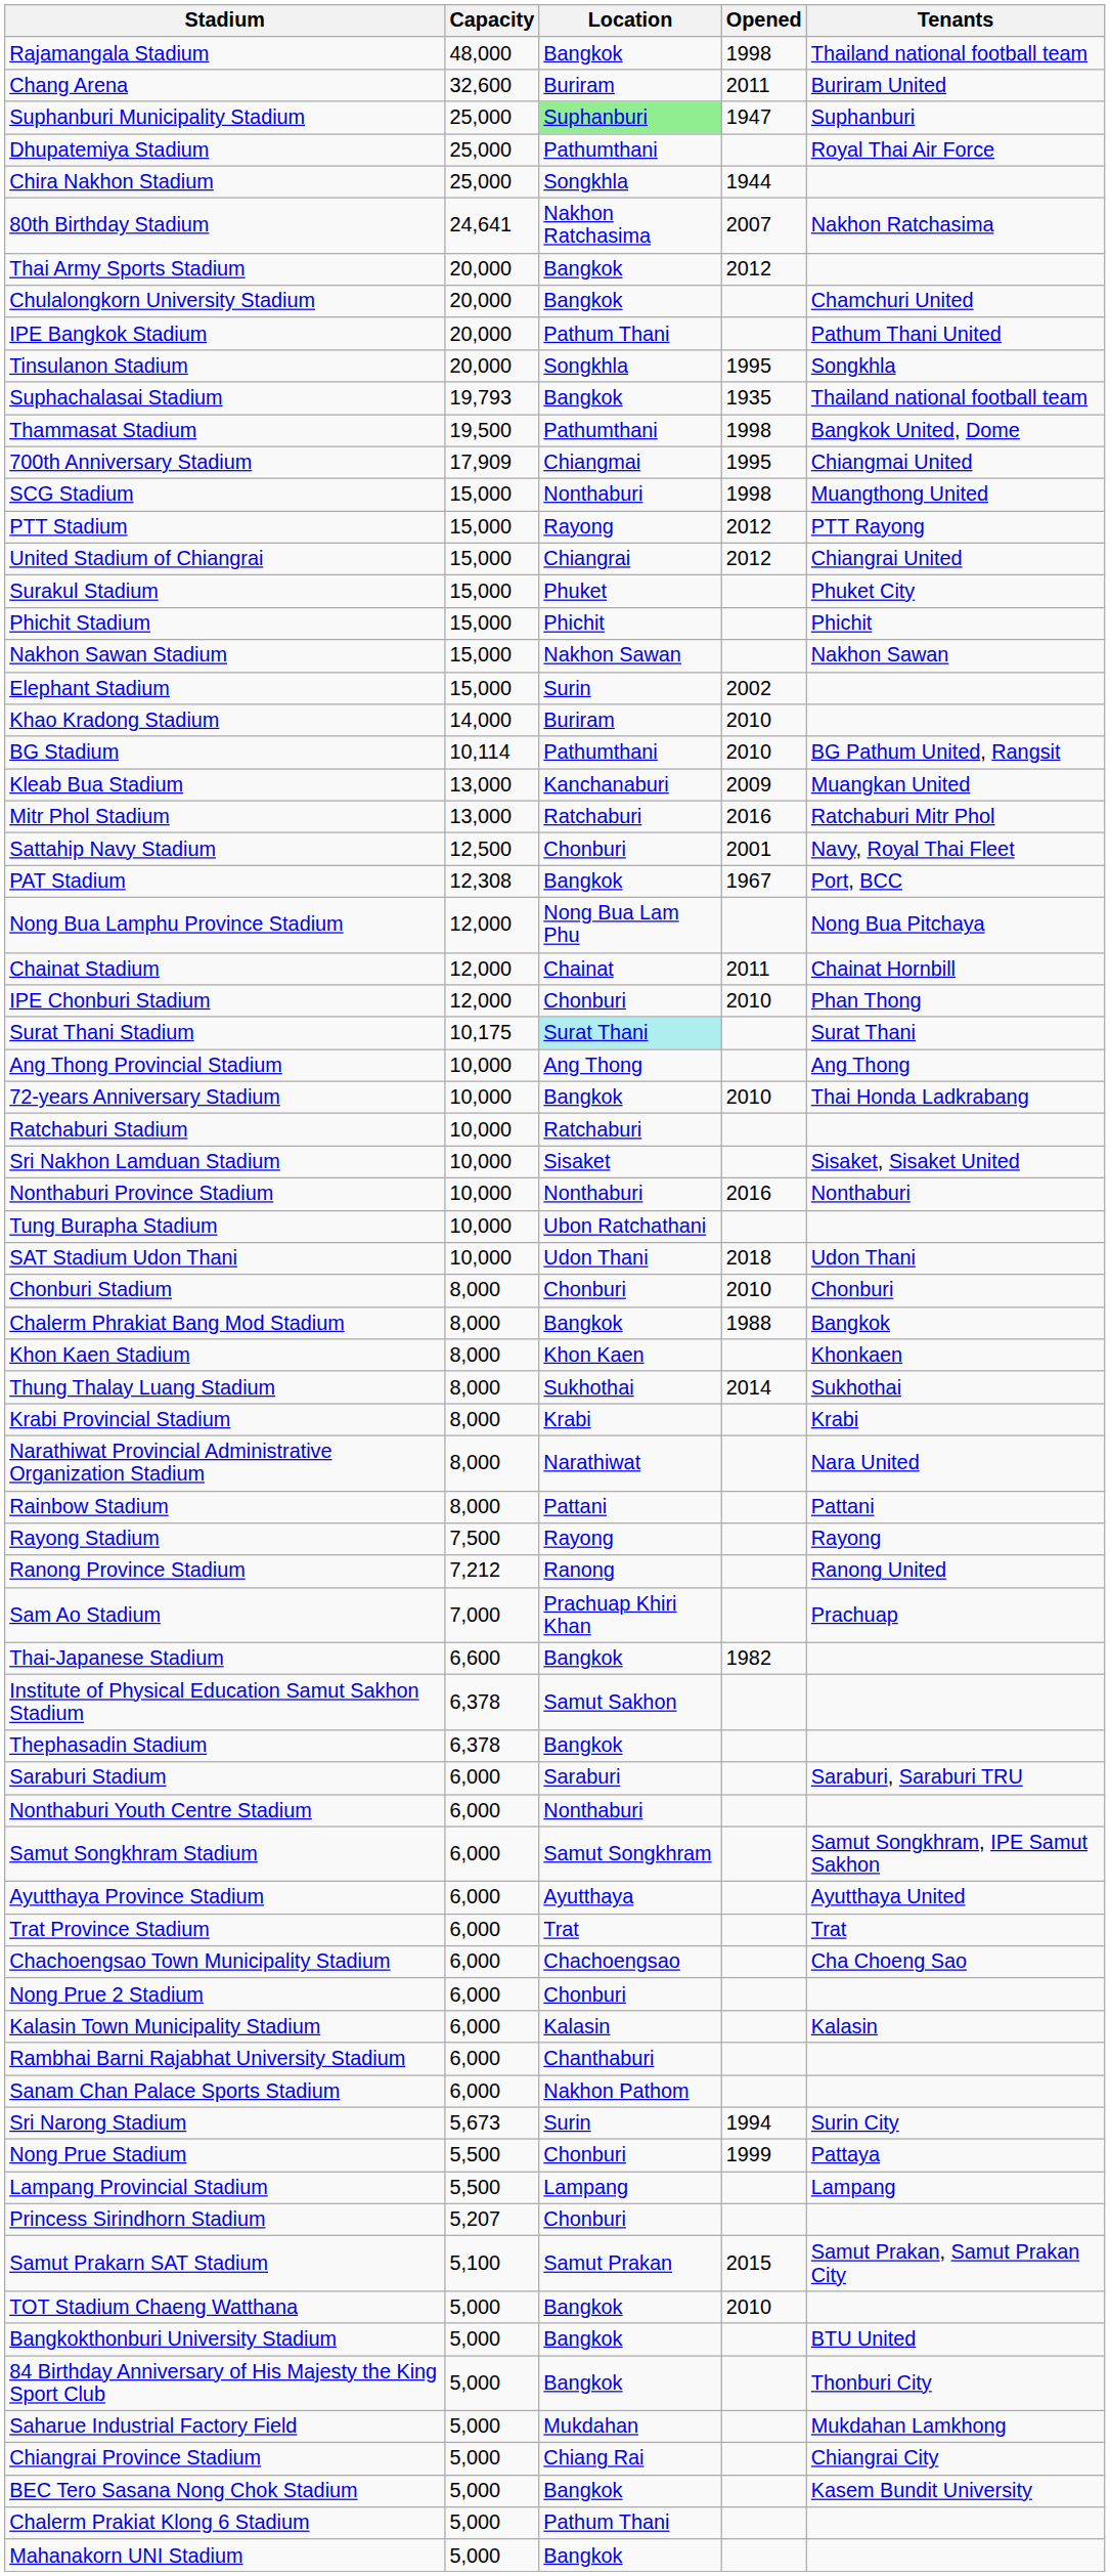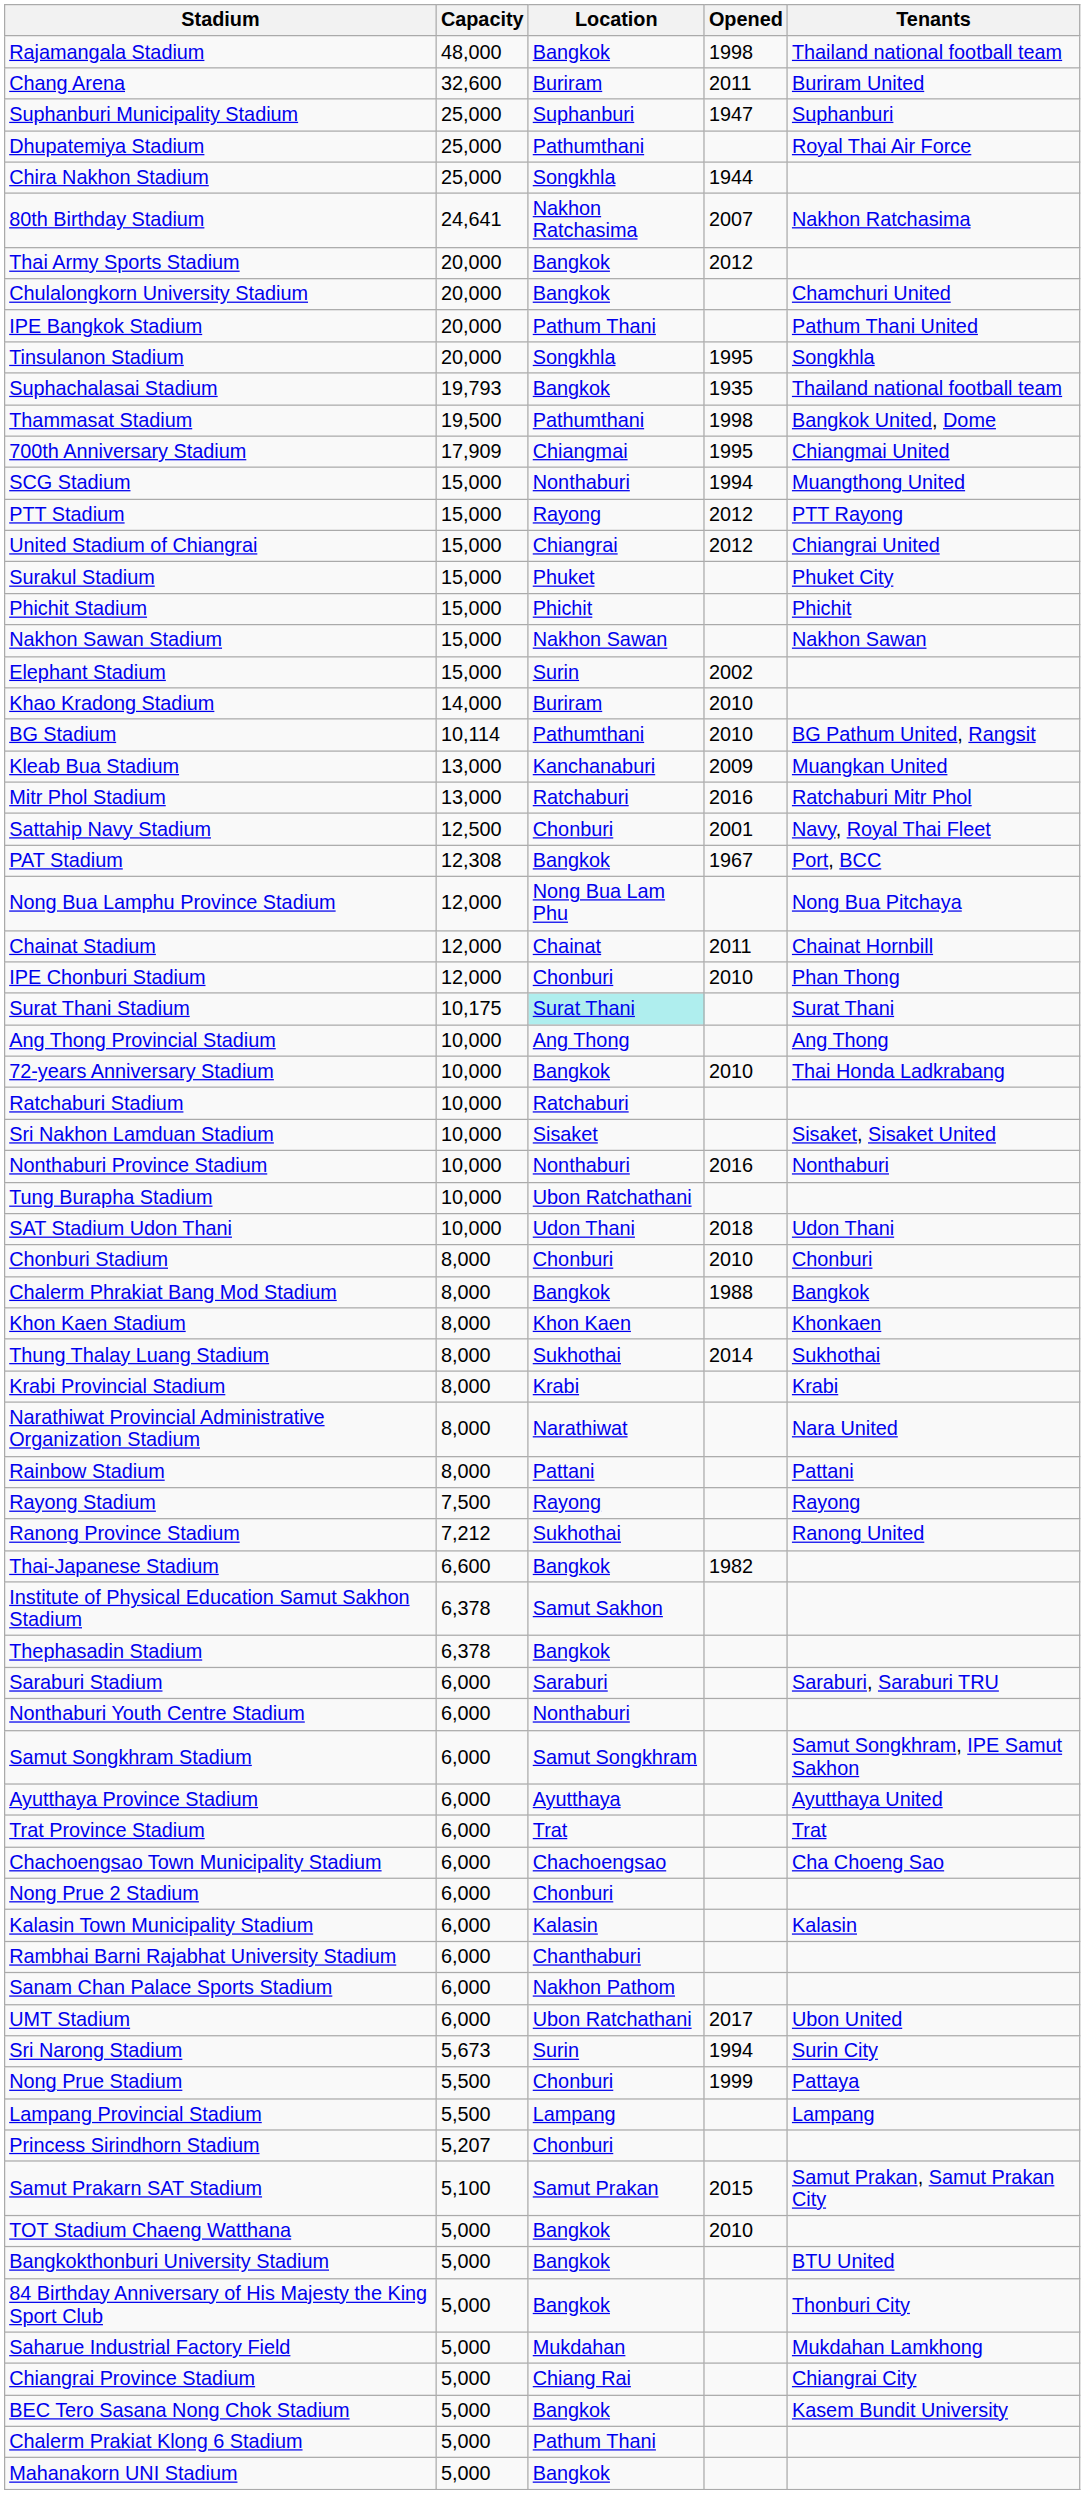 <table class="wikitable sortable">
 <tr>
 <th>Stadium</th>
 <th>Capacity</th>
 <th>Location</th>
 <th>Opened</th>
 <th>Tenants</th>
 </tr>
 <tr>
 <td><a href='#'>Rajamangala Stadium</a></td>
 <td>48,000</td>
 <td><a href='#'>Bangkok</a></td>
 <td>1998</td>
 <td><a href='#'>Thailand national football team</a></td>
 </tr>
 <tr>
 <td><a href='#'>Chang Arena</a></td>
 <td>32,600</td>
 <td><a href='#'>Buriram</a></td>
 <td>2011</td>
 <td><a href='#'>Buriram United</a></td>
 </tr>
 <tr>
 <td><a href='#'>Suphanburi Municipality Stadium</a></td>
 <td>25,000</td>
-<td style="background: lightgreen;"><a href='#'>Suphanburi</a></td>
+<td><a href='#'>Suphanburi</a></td>
 <td>1947</td>
 <td><a href='#'>Suphanburi</a></td>
 </tr>
 <tr>
 <td><a href='#'>Dhupatemiya Stadium</a></td>
 <td>25,000</td>
 <td><a href='#'>Pathumthani</a></td>
 <td></td>
 <td><a href='#'>Royal Thai Air Force</a></td>
 </tr>
 <tr>
 <td><a href='#'>Chira Nakhon Stadium</a></td>
 <td>25,000</td>
 <td><a href='#'>Songkhla</a></td>
 <td>1944</td>
 <td></td>
 </tr>
 <tr>
 <td><a href='#'>80th Birthday Stadium</a></td>
 <td>24,641</td>
 <td><a href='#'>Nakhon Ratchasima</a></td>
 <td>2007</td>
 <td><a href='#'>Nakhon Ratchasima</a></td>
 </tr>
 <tr>
 <td><a href='#'>Thai Army Sports Stadium</a></td>
 <td>20,000</td>
 <td><a href='#'>Bangkok</a></td>
 <td>2012</td>
 <td></td>
 </tr>
 <tr>
 <td><a href='#'>Chulalongkorn University Stadium</a></td>
 <td>20,000</td>
 <td><a href='#'>Bangkok</a></td>
 <td></td>
 <td><a href='#'>Chamchuri United</a></td>
 </tr>
 <tr>
 <td><a href='#'>IPE Bangkok Stadium</a></td>
 <td>20,000</td>
 <td><a href='#'>Pathum Thani</a></td>
 <td></td>
 <td><a href='#'>Pathum Thani United</a></td>
 </tr>
 <tr>
 <td><a href='#'>Tinsulanon Stadium</a></td>
 <td>20,000</td>
 <td><a href='#'>Songkhla</a></td>
 <td>1995</td>
 <td><a href='#'>Songkhla</a></td>
 </tr>
 <tr>
 <td><a href='#'>Suphachalasai Stadium</a></td>
 <td>19,793</td>
 <td><a href='#'>Bangkok</a></td>
 <td>1935</td>
 <td><a href='#'>Thailand national football team</a></td>
 </tr>
 <tr>
 <td><a href='#'>Thammasat Stadium</a></td>
 <td>19,500</td>
 <td><a href='#'>Pathumthani</a></td>
 <td>1998</td>
 <td><a href='#'>Bangkok United</a>, <a href='#'>Dome</a></td>
 </tr>
 <tr>
 <td><a href='#'>700th Anniversary Stadium</a></td>
 <td>17,909</td>
 <td><a href='#'>Chiangmai</a></td>
 <td>1995</td>
 <td><a href='#'>Chiangmai United</a></td>
 </tr>
 <tr>
 <td><a href='#'>SCG Stadium</a></td>
 <td>15,000</td>
 <td><a href='#'>Nonthaburi</a></td>
-<td>1998</td>
+<td>1994</td>
 <td><a href='#'>Muangthong United</a></td>
 </tr>
 <tr>
 <td><a href='#'>PTT Stadium</a></td>
 <td>15,000</td>
 <td><a href='#'>Rayong</a></td>
 <td>2012</td>
 <td><a href='#'>PTT Rayong</a></td>
 </tr>
 <tr>
 <td><a href='#'>United Stadium of Chiangrai</a></td>
 <td>15,000</td>
 <td><a href='#'>Chiangrai</a></td>
 <td>2012</td>
 <td><a href='#'>Chiangrai United</a></td>
 </tr>
 <tr>
 <td><a href='#'>Surakul Stadium</a></td>
 <td>15,000</td>
 <td><a href='#'>Phuket</a></td>
 <td></td>
 <td><a href='#'>Phuket City</a></td>
 </tr>
 <tr>
 <td><a href='#'>Phichit Stadium</a></td>
 <td>15,000</td>
 <td><a href='#'>Phichit</a></td>
 <td></td>
 <td><a href='#'>Phichit</a></td>
 </tr>
 <tr>
 <td><a href='#'>Nakhon Sawan Stadium</a></td>
 <td>15,000</td>
 <td><a href='#'>Nakhon Sawan</a></td>
 <td></td>
 <td><a href='#'>Nakhon Sawan</a></td>
 </tr>
 <tr>
 <td><a href='#'>Elephant Stadium</a></td>
 <td>15,000</td>
 <td><a href='#'>Surin</a></td>
 <td>2002</td>
 <td></td>
 </tr>
 <tr>
 <td><a href='#'>Khao Kradong Stadium</a></td>
 <td>14,000</td>
 <td><a href='#'>Buriram</a></td>
 <td>2010</td>
 <td></td>
 </tr>
 <tr>
 <td><a href='#'>BG Stadium</a></td>
 <td>10,114</td>
 <td><a href='#'>Pathumthani</a></td>
 <td>2010</td>
 <td><a href='#'>BG Pathum United</a>, <a href='#'>Rangsit</a></td>
 </tr>
 <tr>
 <td><a href='#'>Kleab Bua Stadium</a></td>
 <td>13,000</td>
 <td><a href='#'>Kanchanaburi</a></td>
 <td>2009</td>
 <td><a href='#'>Muangkan United</a></td>
 </tr>
 <tr>
 <td><a href='#'>Mitr Phol Stadium</a></td>
 <td>13,000</td>
 <td><a href='#'>Ratchaburi</a></td>
 <td>2016</td>
 <td><a href='#'>Ratchaburi Mitr Phol</a></td>
 </tr>
 <tr>
 <td><a href='#'>Sattahip Navy Stadium</a></td>
 <td>12,500</td>
 <td><a href='#'>Chonburi</a></td>
 <td>2001</td>
 <td><a href='#'>Navy</a>, <a href='#'>Royal Thai Fleet</a></td>
 </tr>
 <tr>
 <td><a href='#'>PAT Stadium</a></td>
 <td>12,308</td>
 <td><a href='#'>Bangkok</a></td>
 <td>1967</td>
 <td><a href='#'>Port</a>, <a href='#'>BCC</a></td>
 </tr>
 <tr>
 <td><a href='#'>Nong Bua Lamphu Province Stadium</a></td>
 <td>12,000</td>
 <td><a href='#'>Nong Bua Lam Phu</a></td>
 <td></td>
 <td><a href='#'>Nong Bua Pitchaya</a></td>
 </tr>
 <tr>
 <td><a href='#'>Chainat Stadium</a></td>
 <td>12,000</td>
 <td><a href='#'>Chainat</a></td>
 <td>2011</td>
 <td><a href='#'>Chainat Hornbill</a></td>
 </tr>
 <tr>
 <td><a href='#'>IPE Chonburi Stadium</a></td>
 <td>12,000</td>
 <td><a href='#'>Chonburi</a></td>
 <td>2010</td>
 <td><a href='#'>Phan Thong</a></td>
 </tr>
 <tr>
 <td><a href='#'>Surat Thani Stadium</a></td>
 <td>10,175</td>
 <td style="background: paleturquoise;"><a href='#'>Surat Thani</a></td>
 <td></td>
 <td><a href='#'>Surat Thani</a></td>
 </tr>
 <tr>
 <td><a href='#'>Ang Thong Provincial Stadium</a></td>
 <td>10,000</td>
 <td><a href='#'>Ang Thong</a></td>
 <td></td>
 <td><a href='#'>Ang Thong</a></td>
 </tr>
 <tr>
 <td><a href='#'>72-years Anniversary Stadium</a></td>
 <td>10,000</td>
 <td><a href='#'>Bangkok</a></td>
 <td>2010</td>
 <td><a href='#'>Thai Honda Ladkrabang</a></td>
 </tr>
 <tr>
 <td><a href='#'>Ratchaburi Stadium</a></td>
 <td>10,000</td>
 <td><a href='#'>Ratchaburi</a></td>
 <td></td>
 <td></td>
 </tr>
 <tr>
 <td><a href='#'>Sri Nakhon Lamduan Stadium</a></td>
 <td>10,000</td>
 <td><a href='#'>Sisaket</a></td>
 <td></td>
 <td><a href='#'>Sisaket</a>, <a href='#'>Sisaket United</a></td>
 </tr>
 <tr>
 <td><a href='#'>Nonthaburi Province Stadium</a></td>
 <td>10,000</td>
 <td><a href='#'>Nonthaburi</a></td>
 <td>2016</td>
 <td><a href='#'>Nonthaburi</a></td>
 </tr>
 <tr>
 <td><a href='#'>Tung Burapha Stadium</a></td>
 <td>10,000</td>
 <td><a href='#'>Ubon Ratchathani</a></td>
 <td></td>
 <td></td>
 </tr>
 <tr>
 <td><a href='#'>SAT Stadium Udon Thani</a></td>
 <td>10,000</td>
 <td><a href='#'>Udon Thani</a></td>
 <td>2018</td>
 <td><a href='#'>Udon Thani</a></td>
 </tr>
 <tr>
 <td><a href='#'>Chonburi Stadium</a></td>
 <td>8,000</td>
 <td><a href='#'>Chonburi</a></td>
 <td>2010</td>
 <td><a href='#'>Chonburi</a></td>
 </tr>
 <tr>
 <td><a href='#'>Chalerm Phrakiat Bang Mod Stadium</a></td>
 <td>8,000</td>
 <td><a href='#'>Bangkok</a></td>
 <td>1988</td>
 <td><a href='#'>Bangkok</a></td>
 </tr>
 <tr>
 <td><a href='#'>Khon Kaen Stadium</a></td>
 <td>8,000</td>
 <td><a href='#'>Khon Kaen</a></td>
 <td></td>
 <td><a href='#'>Khonkaen</a></td>
 </tr>
 <tr>
 <td><a href='#'>Thung Thalay Luang Stadium</a></td>
 <td>8,000</td>
 <td><a href='#'>Sukhothai</a></td>
 <td>2014</td>
 <td><a href='#'>Sukhothai</a></td>
 </tr>
 <tr>
 <td><a href='#'>Krabi Provincial Stadium</a></td>
 <td>8,000</td>
 <td><a href='#'>Krabi</a></td>
 <td></td>
 <td><a href='#'>Krabi</a></td>
 </tr>
 <tr>
 <td><a href='#'>Narathiwat Provincial Administrative Organization Stadium</a></td>
 <td>8,000</td>
 <td><a href='#'>Narathiwat</a></td>
 <td></td>
 <td><a href='#'>Nara United</a></td>
 </tr>
 <tr>
 <td><a href='#'>Rainbow Stadium</a></td>
 <td>8,000</td>
 <td><a href='#'>Pattani</a></td>
 <td></td>
 <td><a href='#'>Pattani</a></td>
 </tr>
 <tr>
 <td><a href='#'>Rayong Stadium</a></td>
 <td>7,500</td>
 <td><a href='#'>Rayong</a></td>
 <td></td>
 <td><a href='#'>Rayong</a></td>
 </tr>
 <tr>
 <td><a href='#'>Ranong Province Stadium</a></td>
 <td>7,212</td>
-<td><a href='#'>Ranong</a></td>
+<td><a href='#'>Sukhothai</a></td>
 <td></td>
 <td><a href='#'>Ranong United</a></td>
-</tr>
-<tr>
-<td><a href='#'>Sam Ao Stadium</a></td>
-<td>7,000</td>
-<td><a href='#'>Prachuap Khiri Khan</a></td>
-<td></td>
-<td><a href='#'>Prachuap</a></td>
 </tr>
 <tr>
 <td><a href='#'>Thai-Japanese Stadium</a></td>
 <td>6,600</td>
 <td><a href='#'>Bangkok</a></td>
 <td>1982</td>
 <td></td>
 </tr>
 <tr>
 <td><a href='#'>Institute of Physical Education Samut Sakhon Stadium</a></td>
 <td>6,378</td>
 <td><a href='#'>Samut Sakhon</a></td>
 <td></td>
 <td></td>
 </tr>
 <tr>
 <td><a href='#'>Thephasadin Stadium</a></td>
 <td>6,378</td>
 <td><a href='#'>Bangkok</a></td>
 <td></td>
 <td></td>
 </tr>
 <tr>
 <td><a href='#'>Saraburi Stadium</a></td>
 <td>6,000</td>
 <td><a href='#'>Saraburi</a></td>
 <td></td>
 <td><a href='#'>Saraburi</a>, <a href='#'>Saraburi TRU</a></td>
 </tr>
 <tr>
 <td><a href='#'>Nonthaburi Youth Centre Stadium</a></td>
 <td>6,000</td>
 <td><a href='#'>Nonthaburi</a></td>
 <td></td>
 <td></td>
 </tr>
 <tr>
 <td><a href='#'>Samut Songkhram Stadium</a></td>
 <td>6,000</td>
 <td><a href='#'>Samut Songkhram</a></td>
 <td></td>
 <td><a href='#'>Samut Songkhram</a>, <a href='#'>IPE Samut Sakhon</a></td>
 </tr>
 <tr>
 <td><a href='#'>Ayutthaya Province Stadium</a></td>
 <td>6,000</td>
 <td><a href='#'>Ayutthaya</a></td>
 <td></td>
 <td><a href='#'>Ayutthaya United</a></td>
 </tr>
 <tr>
 <td><a href='#'>Trat Province Stadium</a></td>
 <td>6,000</td>
 <td><a href='#'>Trat</a></td>
 <td></td>
 <td><a href='#'>Trat</a></td>
 </tr>
 <tr>
 <td><a href='#'>Chachoengsao Town Municipality Stadium</a></td>
 <td>6,000</td>
 <td><a href='#'>Chachoengsao</a></td>
 <td></td>
 <td><a href='#'>Cha Choeng Sao</a></td>
 </tr>
 <tr>
 <td><a href='#'>Nong Prue 2 Stadium</a></td>
 <td>6,000</td>
 <td><a href='#'>Chonburi</a></td>
 <td></td>
 <td></td>
 </tr>
 <tr>
 <td><a href='#'>Kalasin Town Municipality Stadium</a></td>
 <td>6,000</td>
 <td><a href='#'>Kalasin</a></td>
 <td></td>
 <td><a href='#'>Kalasin</a></td>
 </tr>
 <tr>
 <td><a href='#'>Rambhai Barni Rajabhat University Stadium</a></td>
 <td>6,000</td>
 <td><a href='#'>Chanthaburi</a></td>
 <td></td>
 <td></td>
 </tr>
 <tr>
 <td><a href='#'>Sanam Chan Palace Sports Stadium</a></td>
 <td>6,000</td>
 <td><a href='#'>Nakhon Pathom</a></td>
 <td></td>
 <td></td>
+</tr>
+<tr>
+<td><a href='#'>UMT Stadium</a></td>
+<td>6,000</td>
+<td><a href='#'>Ubon Ratchathani</a></td>
+<td>2017</td>
+<td><a href='#'>Ubon United</a></td>
 </tr>
 <tr>
 <td><a href='#'>Sri Narong Stadium</a></td>
 <td>5,673</td>
 <td><a href='#'>Surin</a></td>
 <td>1994</td>
 <td><a href='#'>Surin City</a></td>
 </tr>
 <tr>
 <td><a href='#'>Nong Prue Stadium</a></td>
 <td>5,500</td>
 <td><a href='#'>Chonburi</a></td>
 <td>1999</td>
 <td><a href='#'>Pattaya</a></td>
 </tr>
 <tr>
 <td><a href='#'>Lampang Provincial Stadium</a></td>
 <td>5,500</td>
 <td><a href='#'>Lampang</a></td>
 <td></td>
 <td><a href='#'>Lampang</a></td>
 </tr>
 <tr>
 <td><a href='#'>Princess Sirindhorn Stadium</a></td>
 <td>5,207</td>
 <td><a href='#'>Chonburi</a></td>
 <td></td>
 <td></td>
 </tr>
 <tr>
 <td><a href='#'>Samut Prakarn SAT Stadium</a></td>
 <td>5,100</td>
 <td><a href='#'>Samut Prakan</a></td>
 <td>2015</td>
 <td><a href='#'>Samut Prakan</a>, <a href='#'>Samut Prakan City</a></td>
 </tr>
 <tr>
 <td><a href='#'>TOT Stadium Chaeng Watthana</a></td>
 <td>5,000</td>
 <td><a href='#'>Bangkok</a></td>
 <td>2010</td>
 <td></td>
 </tr>
 <tr>
 <td><a href='#'>Bangkokthonburi University Stadium</a></td>
 <td>5,000</td>
 <td><a href='#'>Bangkok</a></td>
 <td></td>
 <td><a href='#'>BTU United</a></td>
 </tr>
 <tr>
 <td><a href='#'>84 Birthday Anniversary of His Majesty the King Sport Club</a></td>
 <td>5,000</td>
 <td><a href='#'>Bangkok</a></td>
 <td></td>
 <td><a href='#'>Thonburi City</a></td>
 </tr>
 <tr>
 <td><a href='#'>Saharue Industrial Factory Field</a></td>
 <td>5,000</td>
 <td><a href='#'>Mukdahan</a></td>
 <td></td>
 <td><a href='#'>Mukdahan Lamkhong</a></td>
 </tr>
 <tr>
 <td><a href='#'>Chiangrai Province Stadium</a></td>
 <td>5,000</td>
 <td><a href='#'>Chiang Rai</a></td>
 <td></td>
 <td><a href='#'>Chiangrai City</a></td>
 </tr>
 <tr>
 <td><a href='#'>BEC Tero Sasana Nong Chok Stadium</a></td>
 <td>5,000</td>
 <td><a href='#'>Bangkok</a></td>
 <td></td>
 <td><a href='#'>Kasem Bundit University</a></td>
 </tr>
 <tr>
 <td><a href='#'>Chalerm Prakiat Klong 6 Stadium</a></td>
 <td>5,000</td>
 <td><a href='#'>Pathum Thani</a></td>
 <td></td>
 <td></td>
 </tr>
 <tr>
 <td><a href='#'>Mahanakorn UNI Stadium</a></td>
 <td>5,000</td>
 <td><a href='#'>Bangkok</a></td>
 <td></td>
 <td></td>
 </tr>
 <tr>
 </tr>
 </table>
